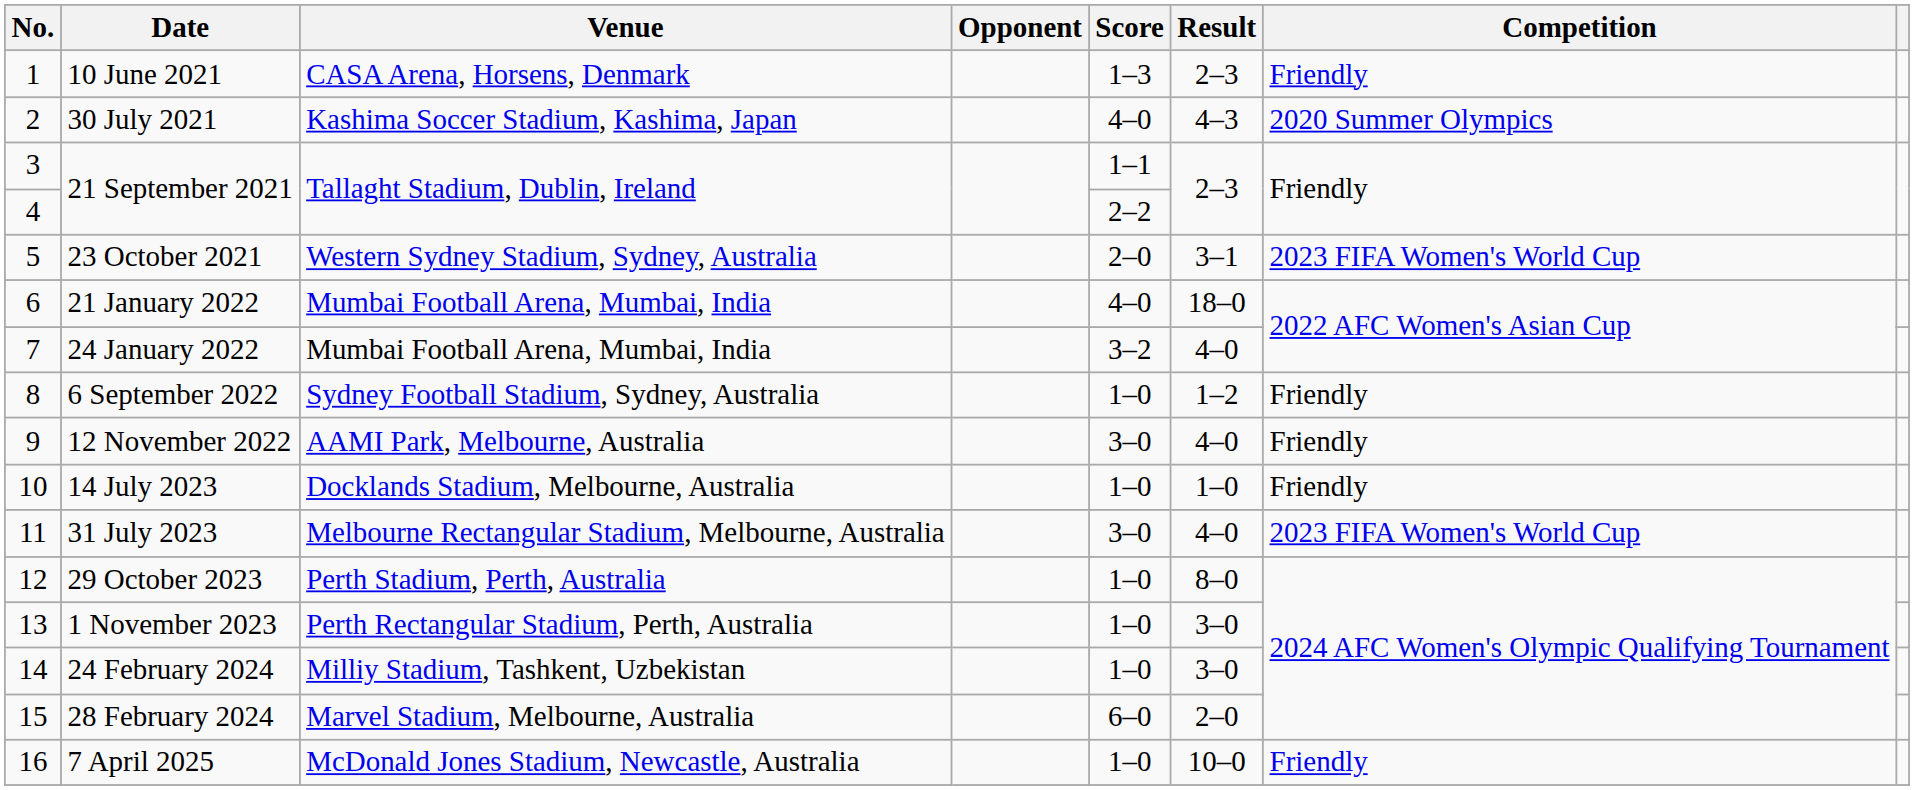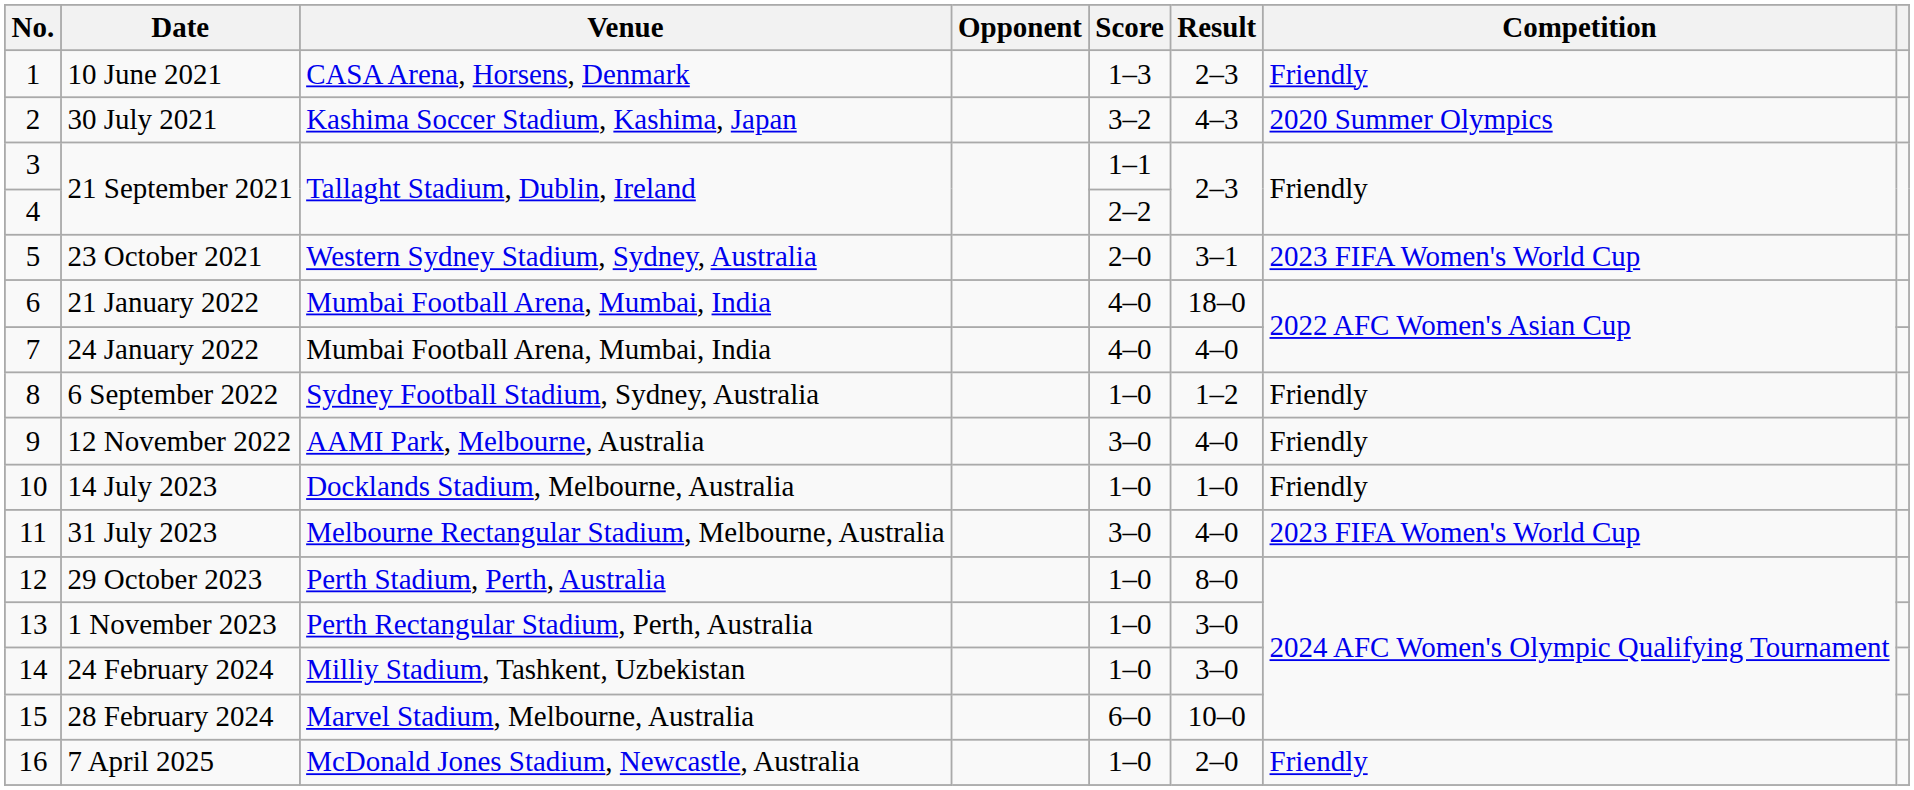 <table class="wikitable sortable">
 <tr>
 <th scope="col">No.</th>
 <th scope="col">Date</th>
 <th scope="col">Venue</th>
 <th scope="col">Opponent</th>
 <th scope="col">Score</th>
 <th scope="col">Result</th>
 <th scope="col">Competition</th>
 <th scope="col" class="unsortable"></th>
 </tr>
 <tr>
 <td align=center>1</td>
 <td>10 June 2021</td>
 <td><a href='#'>CASA Arena</a>, <a href='#'>Horsens</a>, <a href='#'>Denmark</a></td>
 <td></td>
 <td align=center>1–3</td>
 <td align=center>2–3</td>
 <td><a href='#'>Friendly</a></td>
 <td></td>
 </tr>
 <tr>
 <td align=center>2</td>
 <td>30 July 2021</td>
 <td><a href='#'>Kashima Soccer Stadium</a>, <a href='#'>Kashima</a>, <a href='#'>Japan</a></td>
 <td></td>
-<td align=center>4–0</td>
+<td align=center>3–2</td>
 <td align=center>4–3</td>
 <td><a href='#'>2020 Summer Olympics</a></td>
 <td></td>
 </tr>
 <tr>
 <td align=center>3</td>
 <td rowspan="2">21 September 2021</td>
 <td rowspan="2"><a href='#'>Tallaght Stadium</a>, <a href='#'>Dublin</a>, <a href='#'>Ireland</a></td>
 <td rowspan="2"></td>
 <td align=center>1–1</td>
 <td rowspan="2" align=center>2–3</td>
 <td rowspan="2">Friendly</td>
 <td rowspan="2"></td>
 </tr>
 <tr>
 <td align=center>4</td>
 <td align=center>2–2</td>
 </tr>
 <tr>
 <td align=center>5</td>
 <td>23 October 2021</td>
 <td><a href='#'>Western Sydney Stadium</a>, <a href='#'>Sydney</a>, <a href='#'>Australia</a></td>
 <td></td>
 <td align=center>2–0</td>
 <td align=center>3–1</td>
 <td><a href='#'>2023 FIFA Women's World Cup</a></td>
 <td></td>
 </tr>
 <tr>
 <td align=center>6</td>
 <td>21 January 2022</td>
 <td><a href='#'>Mumbai Football Arena</a>, <a href='#'>Mumbai</a>, <a href='#'>India</a></td>
 <td></td>
 <td align=center>4–0</td>
 <td align=center>18–0</td>
 <td rowspan=2><a href='#'>2022 AFC Women's Asian Cup</a></td>
 <td></td>
 </tr>
 <tr>
 <td align=center>7</td>
 <td>24 January 2022</td>
 <td>Mumbai Football Arena, Mumbai, India</td>
 <td></td>
-<td align=center>3–2</td>
+<td align=center>4–0</td>
 <td align=center>4–0</td>
 <td></td>
 </tr>
 <tr>
 <td align=center>8</td>
 <td>6 September 2022</td>
 <td><a href='#'>Sydney Football Stadium</a>, Sydney, Australia</td>
 <td></td>
 <td align=center>1–0</td>
 <td align=center>1–2</td>
 <td>Friendly</td>
 <td></td>
 </tr>
 <tr>
 <td align=center>9</td>
 <td>12 November 2022</td>
 <td><a href='#'>AAMI Park</a>, <a href='#'>Melbourne</a>, Australia</td>
 <td></td>
 <td align=center>3–0</td>
 <td align=center>4–0</td>
 <td>Friendly</td>
 <td></td>
 </tr>
 <tr>
 <td align=center>10</td>
 <td>14 July 2023</td>
 <td><a href='#'>Docklands Stadium</a>, Melbourne, Australia</td>
 <td></td>
 <td align=center>1–0</td>
 <td align=center>1–0</td>
 <td>Friendly</td>
 <td></td>
 </tr>
 <tr>
 <td align=center>11</td>
 <td>31 July 2023</td>
 <td><a href='#'>Melbourne Rectangular Stadium</a>, Melbourne, Australia</td>
 <td></td>
 <td align=center>3–0</td>
 <td align=center>4–0</td>
 <td><a href='#'>2023 FIFA Women's World Cup</a></td>
 <td></td>
 </tr>
 <tr>
 <td align=center>12</td>
 <td>29 October 2023</td>
 <td><a href='#'>Perth Stadium</a>, <a href='#'>Perth</a>, <a href='#'>Australia</a></td>
 <td></td>
 <td align=center>1–0</td>
 <td align=center>8–0</td>
 <td rowspan=4><a href='#'>2024 AFC Women's Olympic Qualifying Tournament</a></td>
 <td></td>
 </tr>
 <tr>
 <td align=center>13</td>
 <td>1 November 2023</td>
 <td><a href='#'>Perth Rectangular Stadium</a>, Perth, Australia</td>
 <td></td>
 <td align=center>1–0</td>
 <td align=center>3–0</td>
 <td></td>
 </tr>
 <tr>
 <td align=center>14</td>
 <td>24 February 2024</td>
 <td><a href='#'>Milliy Stadium</a>, Tashkent, Uzbekistan</td>
 <td></td>
 <td align=center>1–0</td>
 <td align=center>3–0</td>
 <td></td>
 </tr>
 <tr>
 <td align=center>15</td>
 <td>28 February 2024</td>
 <td><a href='#'>Marvel Stadium</a>, Melbourne, Australia</td>
 <td></td>
 <td align=center>6–0</td>
-<td align=center>2–0</td>
+<td align=center>10–0</td>
 <td></td>
 </tr>
 <tr>
 <td align=center>16</td>
 <td>7 April 2025</td>
 <td><a href='#'>McDonald Jones Stadium</a>, <a href='#'>Newcastle</a>, Australia</td>
 <td></td>
 <td align=center>1–0</td>
-<td align=center>10–0</td>
+<td align=center>2–0</td>
 <td><a href='#'>Friendly</a></td>
 <td></td>
 </tr>
 </table>
